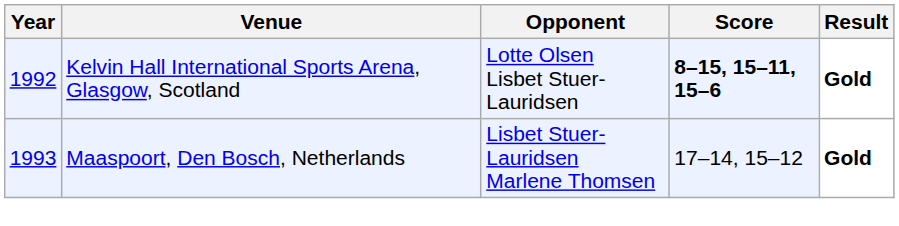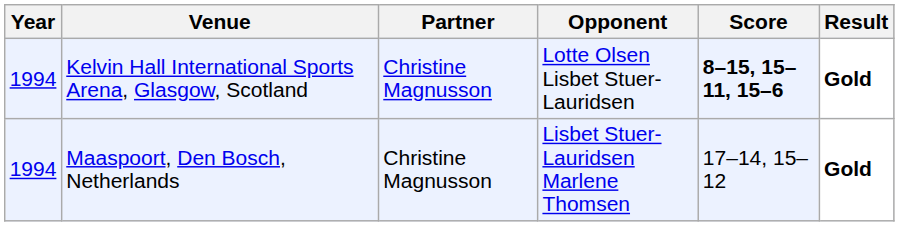 <table class="sortable wikitable" style="font-size: 90%;">
 <tr>
 <th>Year</th>
 <th>Venue</th>
+<th>Partner</th>
 <th>Opponent</th>
 <th>Score</th>
 <th>Result</th>
 </tr>
 <tr style="background:#ECF2FF">
-<td align="center"><a href='#'>1992</a></td>
+<td align="center"><a href='#'>1994</a></td>
 <td align="left"><a href='#'>Kelvin Hall International Sports Arena</a>, <a href='#'>Glasgow</a>, Scotland</td>
+<td align="left"> <a href='#'>Christine Magnusson</a></td>
 <td align="left"> <a href='#'>Lotte Olsen</a><br> Lisbet Stuer-Lauridsen</td>
 <td align="left"><strong>8–15, 15–11, 15–6</strong></td>
 <td style="text-align:left; background:white"> <strong>Gold</strong></td>
 </tr>
 <tr style="background:#ECF2FF">
-<td align="center"><a href='#'>1993</a></td>
+<td align="center"><a href='#'>1994</a></td>
 <td align="left"><a href='#'>Maaspoort</a>, <a href='#'>Den Bosch</a>, Netherlands</td>
+<td align="left"> Christine Magnusson</td>
 <td align="left"> <a href='#'>Lisbet Stuer-Lauridsen</a><br> <a href='#'>Marlene Thomsen</a></td>
 <td align="left">17–14, 15–12</td>
 <td style="text-align:left; background:white"> <strong>Gold</strong></td>
 </tr>
 </table>
